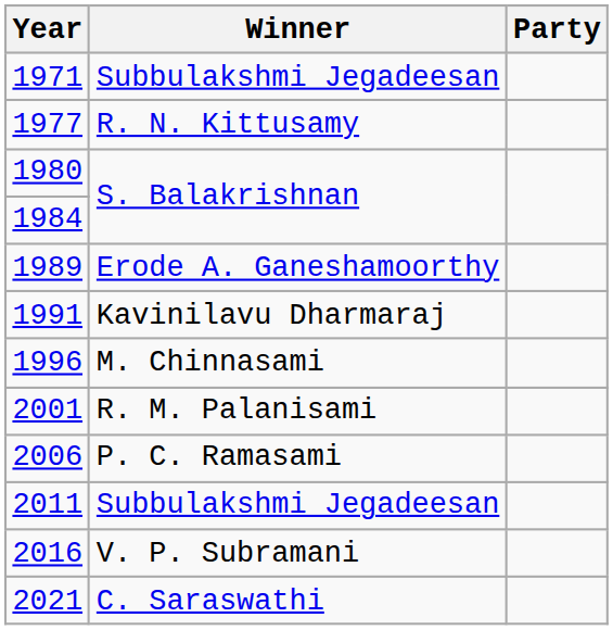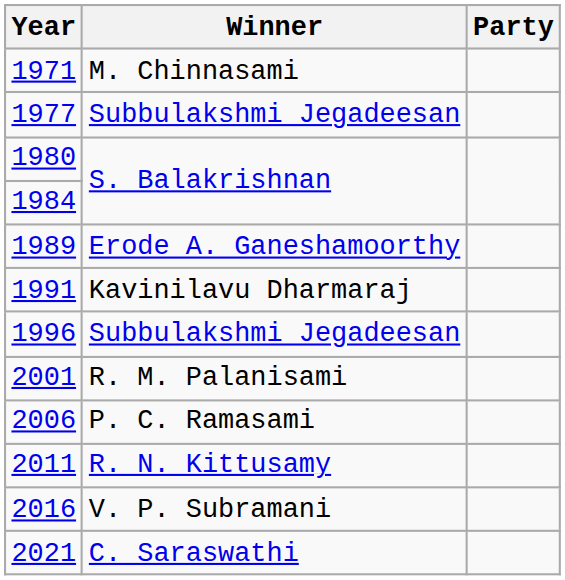 <table class="wikitable">
 <tr>
 <th>Year</th>
 <th>Winner</th>
 <th colspan="2">Party</th>
 </tr>
 <tr>
 <td><a href='#'>1971</a></td>
-<td><a href='#'>Subbulakshmi Jegadeesan</a></td>
+<td>M. Chinnasami</td>
 <td></td>
 </tr>
 <tr>
 <td><a href='#'>1977</a></td>
-<td><a href='#'>R. N. Kittusamy</a></td>
+<td><a href='#'>Subbulakshmi Jegadeesan</a></td>
 <td></td>
 </tr>
 <tr>
 <td><a href='#'>1980</a></td>
 <td rowspan=2><a href='#'>S. Balakrishnan</a></td>
 </tr>
 <tr>
 <td><a href='#'>1984</a></td>
 </tr>
 <tr>
 <td><a href='#'>1989</a></td>
 <td><a href='#'>Erode A. Ganeshamoorthy</a></td>
 <td></td>
 </tr>
 <tr>
 <td><a href='#'>1991</a></td>
 <td>Kavinilavu Dharmaraj</td>
 <td></td>
 </tr>
 <tr>
 <td><a href='#'>1996</a></td>
-<td>M. Chinnasami</td>
+<td><a href='#'>Subbulakshmi Jegadeesan</a></td>
 <td></td>
 </tr>
 <tr>
 <td><a href='#'>2001</a></td>
 <td>R. M. Palanisami</td>
 <td></td>
 </tr>
 <tr>
 <td><a href='#'>2006</a></td>
 <td>P. C. Ramasami</td>
 <td></td>
 </tr>
 <tr>
 <td><a href='#'>2011</a></td>
-<td><a href='#'>Subbulakshmi Jegadeesan</a></td>
+<td><a href='#'>R. N. Kittusamy</a></td>
 <td></td>
 </tr>
 <tr>
 <td><a href='#'>2016</a></td>
 <td>V. P. Subramani</td>
 </tr>
 <tr>
 <td><a href='#'>2021</a></td>
 <td><a href='#'>C. Saraswathi</a></td>
 <td></td>
 </tr>
 </table>
